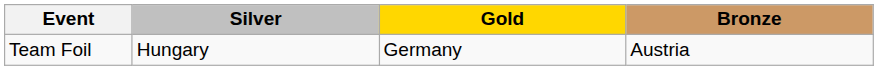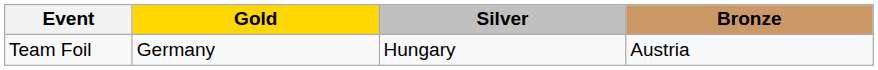 <table class="wikitable">
 <tr>
 <th width="100">Event</th>
+<th style="background-color:gold;" width="200"> Gold</th>
 <th style="background-color:silver;" width="200"> Silver</th>
-<th style="background-color:gold;" width="200"> Gold</th>
 <th style="background-color:#CC9966;" width="200"> Bronze</th>
 </tr>
 <tr>
 <td>Team Foil</td>
+<td> Germany</td>
 <td> Hungary</td>
-<td> Germany</td>
 <td> Austria</td>
 </tr>
 </table>
